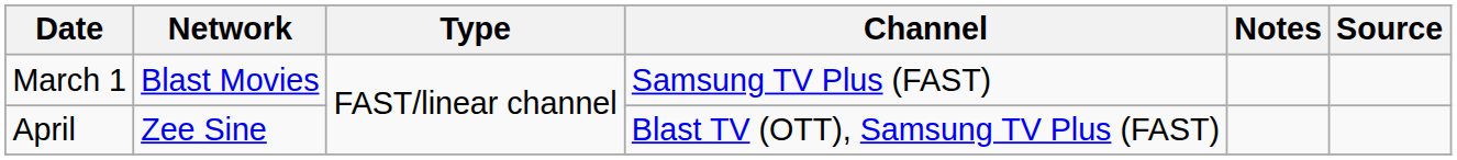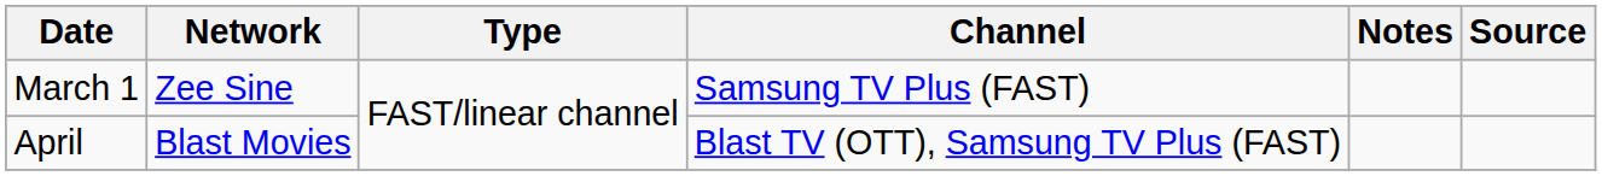 <table class="wikitable">
 <tr>
 <th>Date</th>
 <th>Network</th>
 <th>Type</th>
 <th>Channel</th>
 <th>Notes</th>
 <th>Source</th>
 </tr>
 <tr>
 <td>March 1</td>
-<td><a href='#'>Blast Movies</a></td>
+<td><a href='#'>Zee Sine</a></td>
 <td rowspan="2">FAST/linear channel</td>
 <td><a href='#'>Samsung TV Plus</a> (FAST)</td>
 <td></td>
 <td></td>
 </tr>
 <tr>
 <td>April</td>
-<td><a href='#'>Zee Sine</a></td>
+<td><a href='#'>Blast Movies</a></td>
 <td><a href='#'>Blast TV</a> (OTT), <a href='#'>Samsung TV Plus</a> (FAST)</td>
 <td></td>
 </tr>
 </table>
